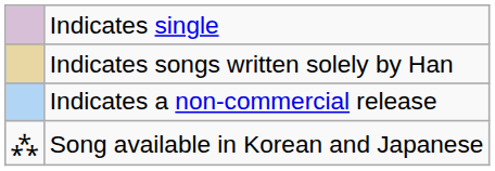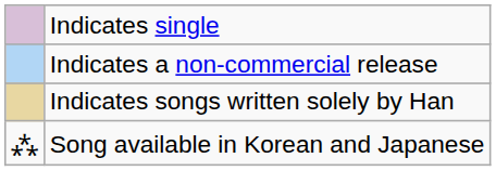 <table class="wikitable" style="font-size:90%;">
 <tr>
 <td style="background-color:#D8BFD8"></td>
 <td>Indicates <a href='#'>single</a></td>
 </tr>
 <tr>
+<td style="background-color:#b1d6f5"></td>
+<td>Indicates a <a href='#'>non-commercial</a> release</td>
+</tr>
+<tr>
 <td scope="row" style="background-color:#e8d7a2"></td>
 <td>Indicates songs written solely by Han</td>
-</tr>
-<tr>
-<td style="background-color:#b1d6f5"></td>
-<td>Indicates a <a href='#'>non-commercial</a> release</td>
 </tr>
 <tr>
 <td style="text-align:center">⁂</td>
 <td>Song available in Korean and Japanese</td>
 </tr>
 </table>
